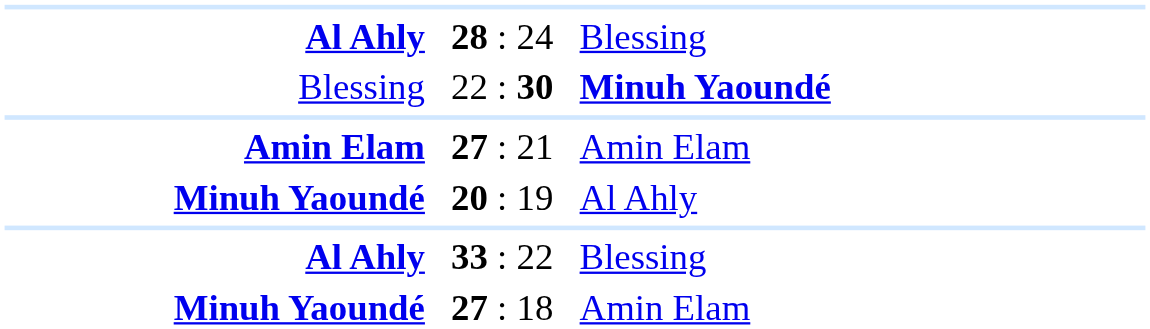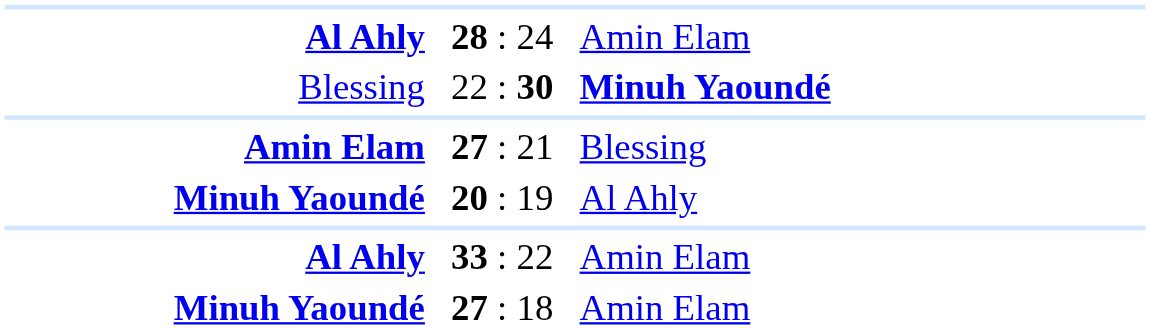 <table style="text-align:center" width=500>
 <tr>
 <th width=30%></th>
 <th width=10%></th>
 <th width=30%></th>
 <th width=10%></th>
 </tr>
 <tr align="left" bgcolor=#D0E7FF>
 <td colspan=4></td>
 </tr>
 <tr>
 <td align="right"><strong><a href='#'>Al Ahly</a></strong> </td>
 <td><strong>28</strong> : 24</td>
-<td align=left> <a href='#'>Blessing</a></td>
+<td align=left> <a href='#'>Amin Elam</a></td>
 </tr>
 <tr>
 <td align="right"><a href='#'>Blessing</a> </td>
 <td>22 : <strong>30</strong></td>
 <td align=left> <strong><a href='#'>Minuh Yaoundé</a></strong></td>
 </tr>
 <tr align="left" bgcolor=#D0E7FF>
 <td colspan=4></td>
 </tr>
 <tr>
 <td align="right"><strong><a href='#'>Amin Elam</a></strong> </td>
 <td><strong>27</strong> : 21</td>
-<td align=left> <a href='#'>Amin Elam</a></td>
+<td align=left> <a href='#'>Blessing</a></td>
 </tr>
 <tr>
 <td align="right"><strong><a href='#'>Minuh Yaoundé</a></strong> </td>
 <td><strong>20</strong> : 19</td>
 <td align=left> <a href='#'>Al Ahly</a></td>
 </tr>
 <tr align="left" bgcolor=#D0E7FF>
 <td colspan=4></td>
 </tr>
 <tr>
 <td align="right"><strong><a href='#'>Al Ahly</a></strong> </td>
 <td><strong>33</strong> : 22</td>
-<td align=left> <a href='#'>Blessing</a></td>
+<td align=left> <a href='#'>Amin Elam</a></td>
 </tr>
 <tr>
 <td align="right"><strong><a href='#'>Minuh Yaoundé</a></strong> </td>
 <td><strong>27</strong> : 18</td>
 <td align=left> <a href='#'>Amin Elam</a></td>
 </tr>
 </table>
